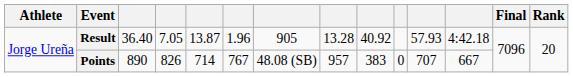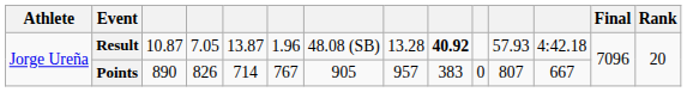 <table class=wikitable style="font-size:90%;">
 <tr>
 <th>Athlete</th>
 <th>Event</th>
 <th></th>
 <th></th>
 <th></th>
 <th></th>
 <th></th>
 <th></th>
 <th></th>
 <th></th>
 <th></th>
 <th></th>
 <th>Final</th>
 <th>Rank</th>
 </tr>
 <tr align=center>
 <td rowspan=2 align=left><a href='#'>Jorge Ureña</a></td>
 <th style="font-size:95%">Result</th>
-<td>36.40</td>
+<td>10.87</td>
 <td>7.05</td>
 <td>13.87</td>
 <td>1.96</td>
-<td>905</td>
+<td>48.08 (SB)</td>
 <td>13.28</td>
-<td>40.92</td>
+<td><strong>40.92</strong></td>
 <td></td>
 <td>57.93</td>
 <td>4:42.18</td>
 <td rowspan=2>7096</td>
 <td rowspan=2>20</td>
 </tr>
 <tr align=center>
 <th style="font-size:95%">Points</th>
 <td>890</td>
 <td>826</td>
 <td>714</td>
 <td>767</td>
-<td>48.08 (SB)</td>
+<td>905</td>
 <td>957</td>
 <td>383</td>
 <td>0</td>
-<td>707</td>
+<td>807</td>
 <td>667</td>
 </tr>
 </table>
